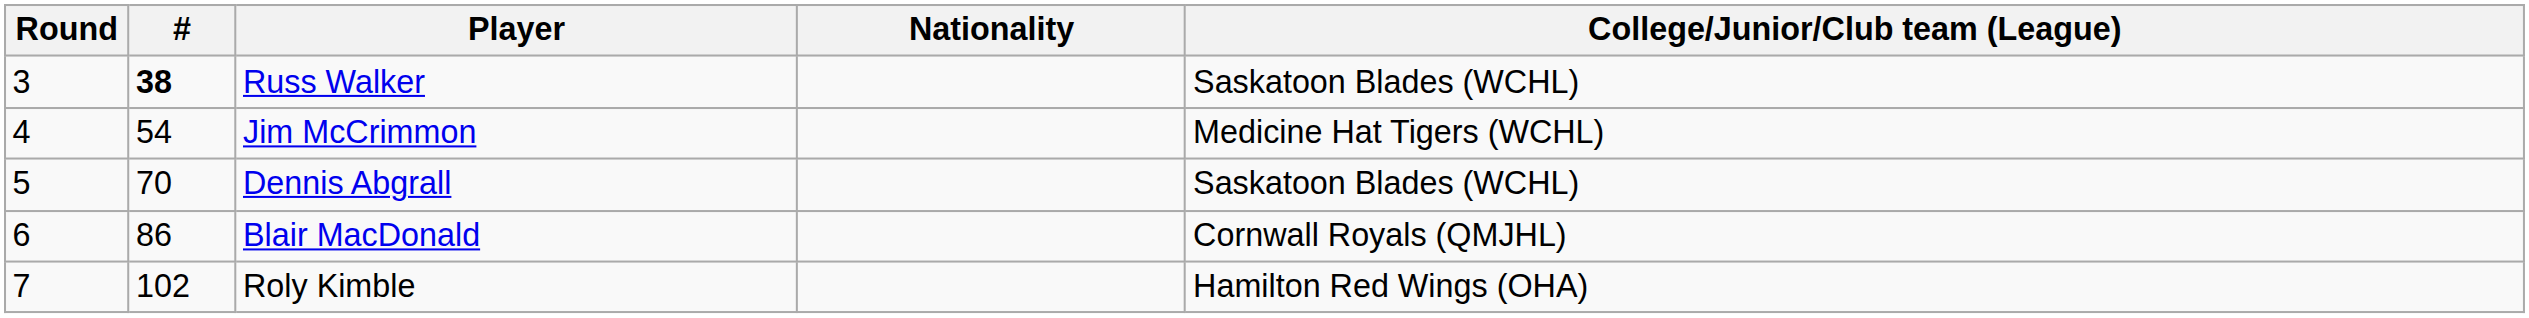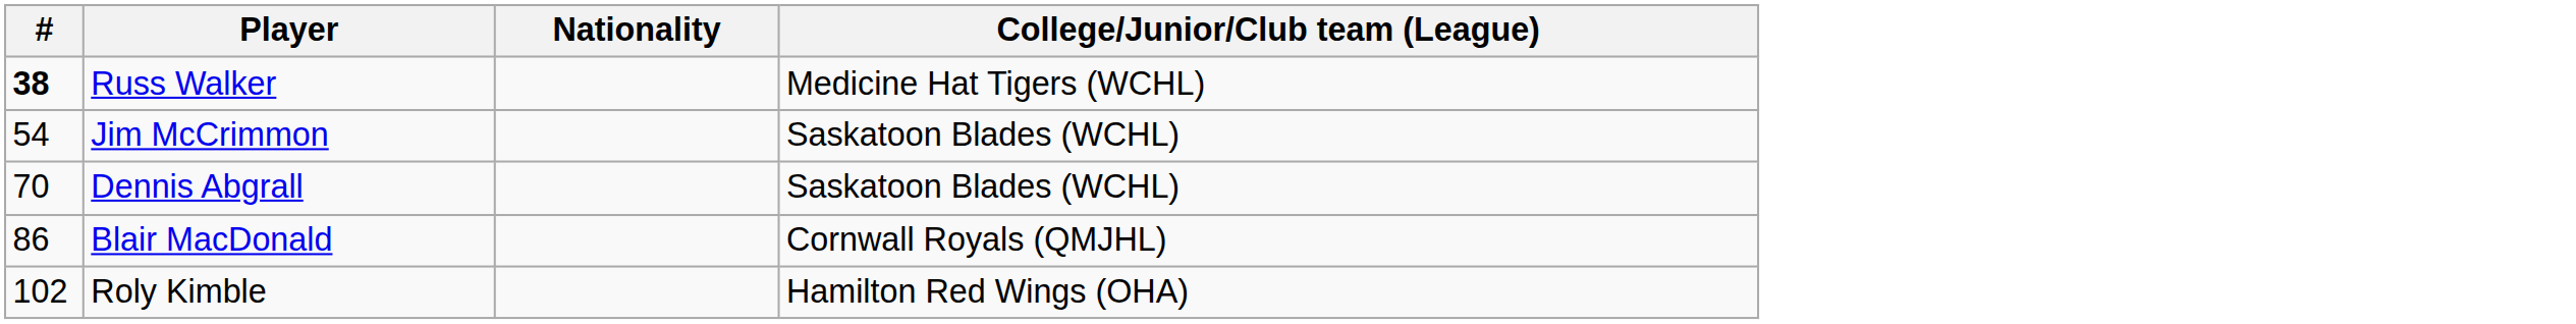 <table class="wikitable">
 <tr align="center">
-<th bgcolor="#DDDDFF" width="4.0%">Round</th>
 <th bgcolor="#DDDDFF" width="4.0%">#</th>
 <th bgcolor="#DDDDFF" width="21.0%">Player</th>
 <th bgcolor="#DDDDFF" width="14.5%">Nationality</th>
 <th bgcolor="#DDDDFF" width="50.0%">College/Junior/Club team (League)</th>
 </tr>
 <tr>
-<td>3</td>
 <td><strong>38</strong></td>
 <td><a href='#'>Russ Walker</a></td>
+<td></td>
+<td>Medicine Hat Tigers (WCHL)</td>
+</tr>
+<tr>
+<td>54</td>
+<td><a href='#'>Jim McCrimmon</a></td>
 <td></td>
 <td>Saskatoon Blades (WCHL)</td>
 </tr>
 <tr>
-<td>4</td>
-<td>54</td>
-<td><a href='#'>Jim McCrimmon</a></td>
-<td></td>
-<td>Medicine Hat Tigers (WCHL)</td>
-</tr>
-<tr>
-<td>5</td>
 <td>70</td>
 <td><a href='#'>Dennis Abgrall</a></td>
 <td></td>
 <td>Saskatoon Blades (WCHL)</td>
 </tr>
 <tr>
-<td>6</td>
 <td>86</td>
 <td><a href='#'>Blair MacDonald</a></td>
 <td></td>
 <td>Cornwall Royals (QMJHL)</td>
 </tr>
 <tr>
-<td>7</td>
 <td>102</td>
 <td>Roly Kimble</td>
 <td></td>
 <td>Hamilton Red Wings (OHA)</td>
 </tr>
 </table>
